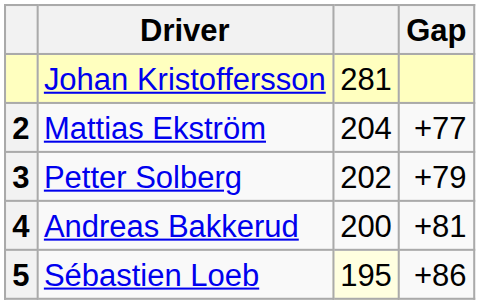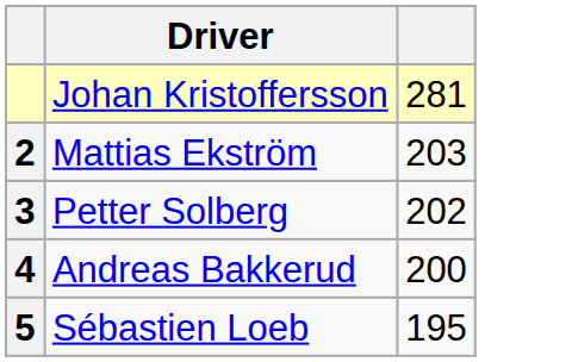 <table class="wikitable" style="font-size: 95%;">
 <tr>
 <th></th>
 <th>Driver</th>
 <th></th>
-<th>Gap</th>
 </tr>
 <tr>
 <th style="background:#ffffbf;"></th>
 <td style="background:#ffffbf;"> <a href='#'>Johan Kristoffersson</a></td>
 <td style="background:#ffffbf;">281</td>
-<td style="background:#ffffbf;"></td>
 </tr>
 <tr>
 <th>2</th>
 <td> <a href='#'>Mattias Ekström</a></td>
-<td align="right">204</td>
-<td align="right">+77</td>
+<td align="right">203</td>
 </tr>
 <tr>
 <th>3</th>
 <td> <a href='#'>Petter Solberg</a></td>
 <td align="right">202</td>
-<td align="right">+79</td>
 </tr>
 <tr>
 <th>4</th>
 <td> <a href='#'>Andreas Bakkerud</a></td>
 <td align="right">200</td>
-<td align="right">+81</td>
 </tr>
 <tr>
 <th>5</th>
 <td> <a href='#'>Sébastien Loeb</a></td>
-<td align="right" style="background: lightyellow;">195</td>
-<td align="right">+86</td>
+<td align="right">195</td>
 </tr>
 </table>
